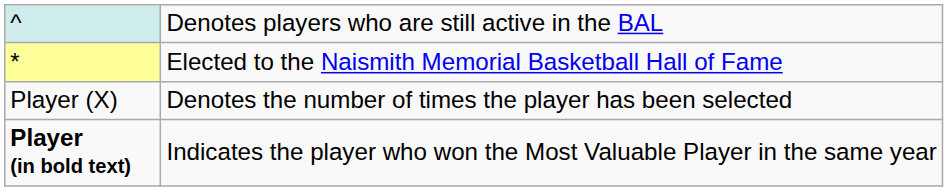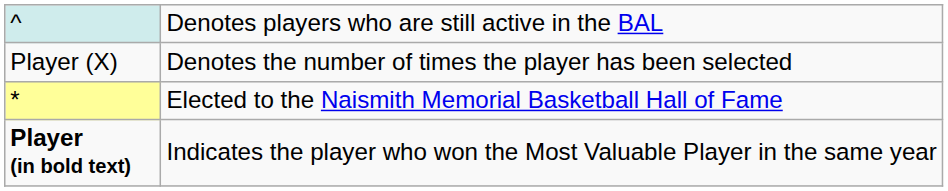 <table class="wikitable sortable">
 <tr>
 <td style="background-color:#CFECEC; border:1px solid #aaaaaa; width:6em">^</td>
 <td>Denotes players who are still active in the <a href='#'>BAL</a></td>
 </tr>
 <tr>
+<td>Player (X)</td>
+<td>Denotes the number of times the player has been selected</td>
+</tr>
+<tr>
 <td style="background-color:#FFFF99; border:1px solid #aaaaaa; width:6em">*</td>
 <td>Elected to the <a href='#'>Naismith Memorial Basketball Hall of Fame</a></td>
-</tr>
-<tr>
-<td>Player (X)</td>
-<td>Denotes the number of times the player has been selected</td>
 </tr>
 <tr>
 <td><strong>Player<br><small>(in bold text)</small></strong></td>
 <td>Indicates the player who won the Most Valuable Player in the same year</td>
 </tr>
 </table>
